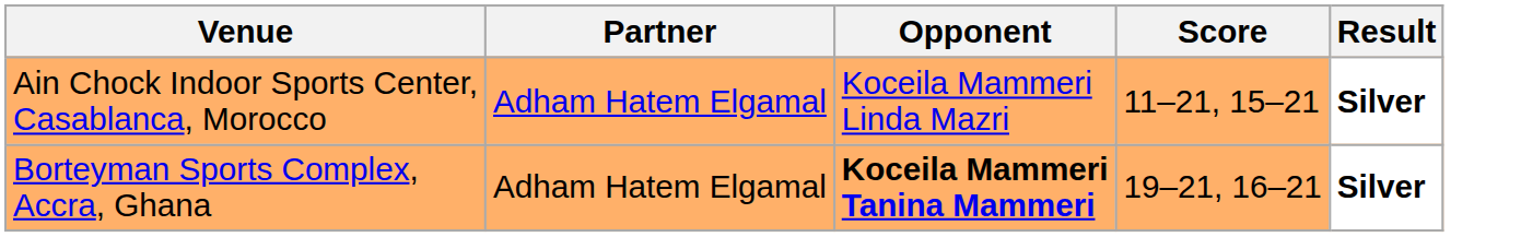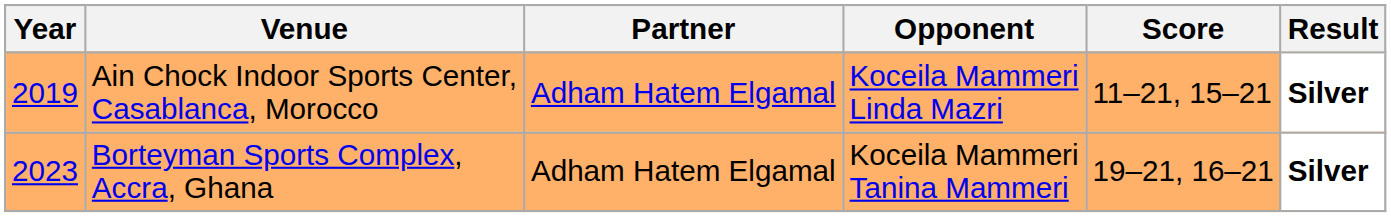 <table class="sortable wikitable" style="font-size: 90%">
 <tr>
+<th>Year</th>
 <th>Venue</th>
 <th>Partner</th>
 <th>Opponent</th>
 <th>Score</th>
 <th>Result</th>
 </tr>
 <tr style="background:#FFB069">
+<td align="center"><a href='#'>2019</a></td>
 <td align="left">Ain Chock Indoor Sports Center,<br><a href='#'>Casablanca</a>, Morocco</td>
 <td align="left"> <a href='#'>Adham Hatem Elgamal</a></td>
 <td align="left"> <a href='#'>Koceila Mammeri</a> <br>  <a href='#'>Linda Mazri</a></td>
 <td align="left">11–21, 15–21</td>
 <td style="text-align:left; background:white"> <strong>Silver</strong></td>
 </tr>
 <tr style="background:#FFB069">
+<td align="center"><a href='#'>2023</a></td>
 <td align="left"><a href='#'>Borteyman Sports Complex</a>,<br><a href='#'>Accra</a>, Ghana</td>
 <td align="left"> Adham Hatem Elgamal</td>
-<td align="left"><strong> Koceila Mammeri<br> <a href='#'>Tanina Mammeri</a></strong></td>
+<td align="left"> Koceila Mammeri<br> <a href='#'>Tanina Mammeri</a></td>
 <td align="left">19–21, 16–21</td>
 <td style="text-align:left; background:white"> <strong>Silver</strong></td>
 </tr>
 </table>
